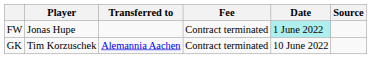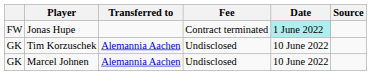 <table class="wikitable plainrowheaders sortable">
 <tr>
 <th align="center"></th>
 <th>Player</th>
 <th>Transferred to</th>
 <th>Fee</th>
 <th>Date</th>
 <th>Source</th>
 </tr>
 <tr>
 <td>FW</td>
 <td> Jonas Hupe</td>
 <td></td>
 <td>Contract terminated</td>
 <td style="background: paleturquoise;">1 June 2022</td>
 <td></td>
 </tr>
 <tr>
 <td>GK</td>
 <td> Tim Korzuschek</td>
 <td> <a href='#'>Alemannia Aachen</a></td>
-<td>Contract terminated</td>
+<td>Undisclosed</td>
+<td>10 June 2022</td>
+<td></td>
+</tr>
+<tr>
+<td>GK</td>
+<td> Marcel Johnen</td>
+<td> <a href='#'>Alemannia Aachen</a></td>
+<td>Undisclosed</td>
 <td>10 June 2022</td>
 <td></td>
 </tr>
 </table>
